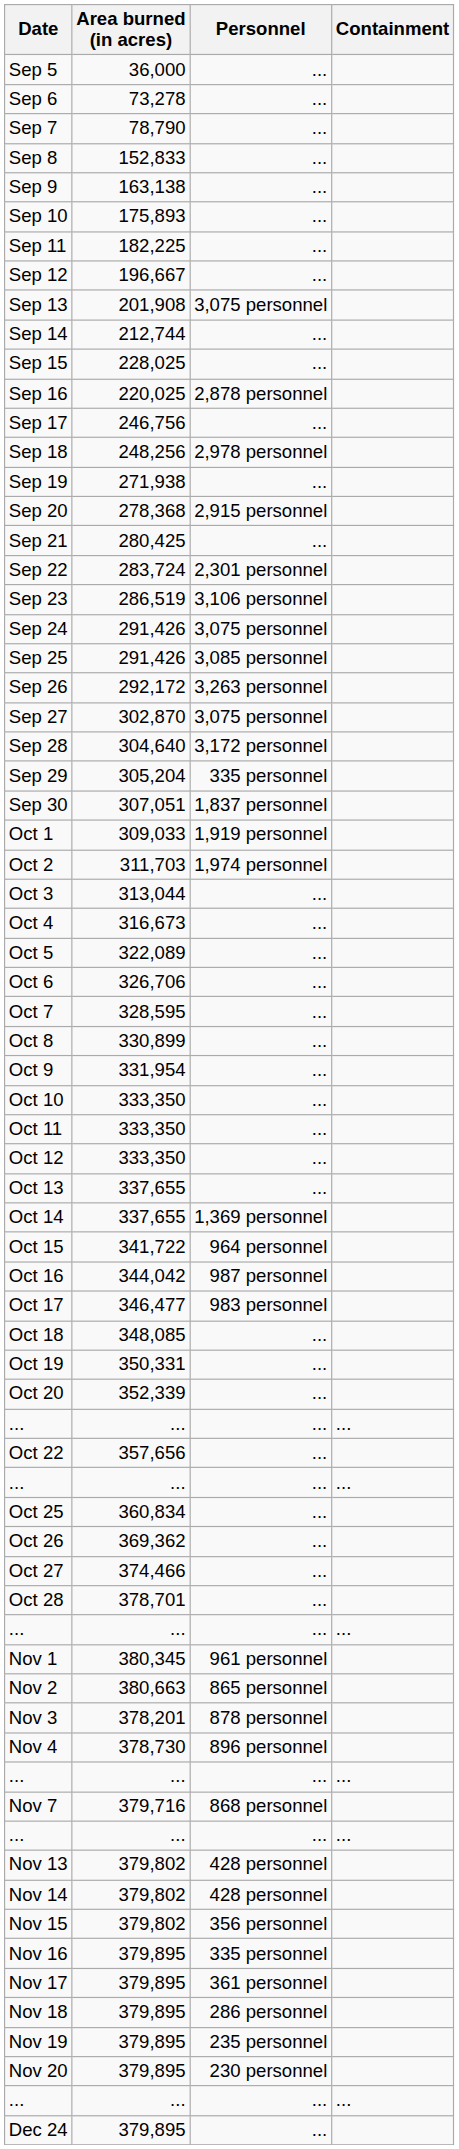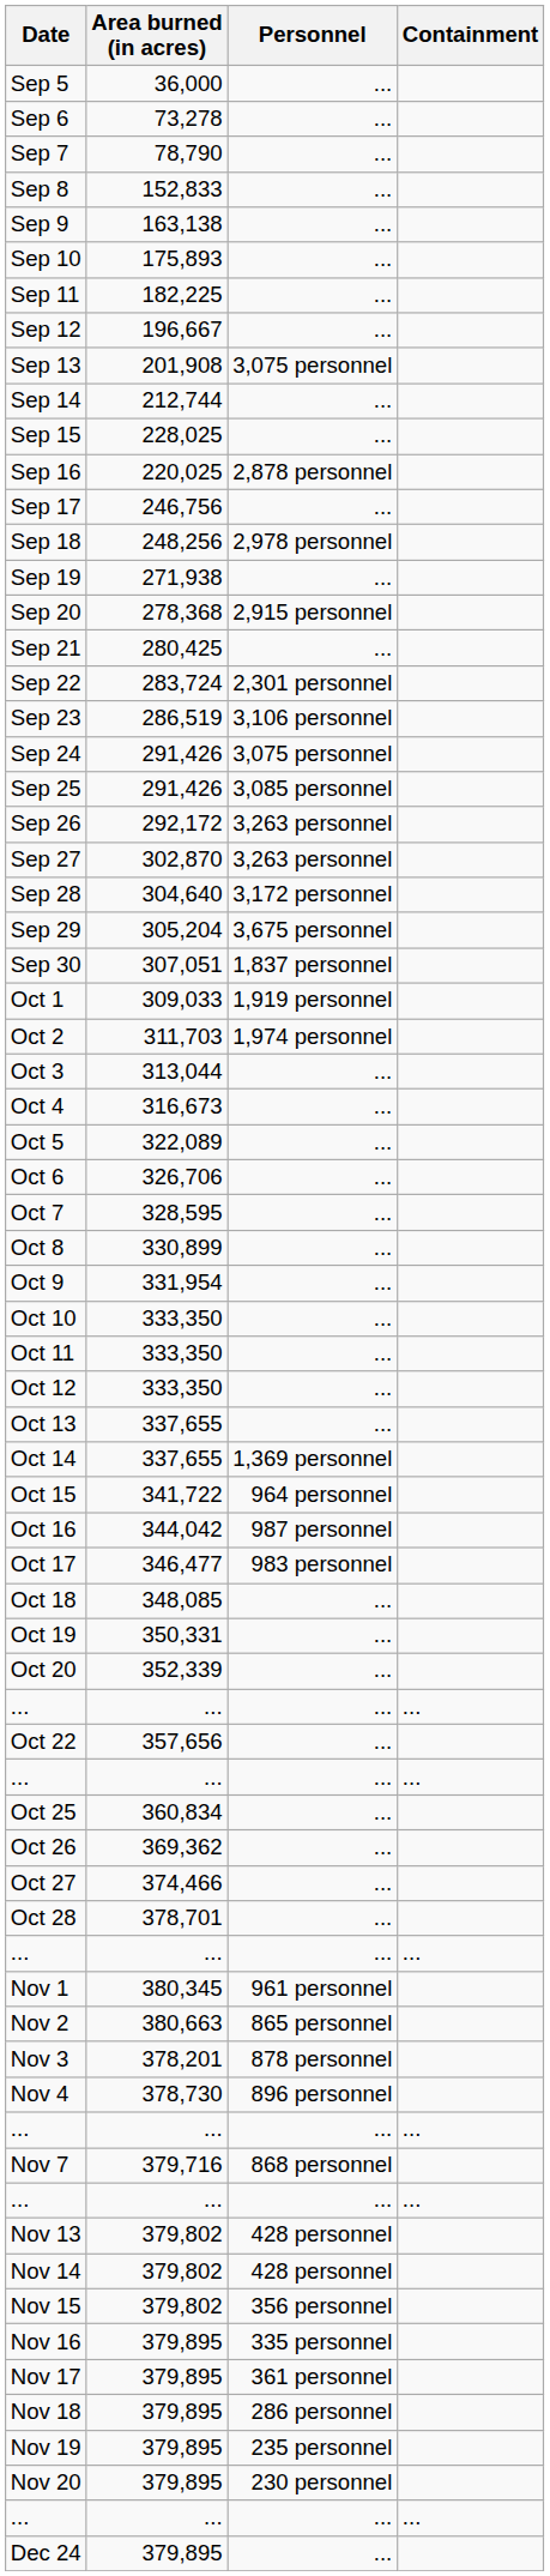 <table class="wikitable" style="text-align: right;">
 <tr>
 <th>Date</th>
 <th>Area burned<br>(in acres)</th>
 <th>Personnel</th>
 <th>Containment</th>
 </tr>
 <tr>
 <td style="text-align: left;">Sep 5</td>
 <td>36,000</td>
 <td>...</td>
 <td style="text-align: left;"></td>
 </tr>
 <tr>
 <td style="text-align: left;">Sep 6</td>
 <td>73,278</td>
 <td>...</td>
 <td style="text-align: left;"></td>
 </tr>
 <tr>
 <td style="text-align: left;">Sep 7</td>
 <td>78,790</td>
 <td>...</td>
 <td style="text-align: left;"></td>
 </tr>
 <tr>
 <td style="text-align: left;">Sep 8</td>
 <td>152,833</td>
 <td>...</td>
 <td style="text-align: left;"></td>
 </tr>
 <tr>
 <td style="text-align: left;">Sep 9</td>
 <td>163,138</td>
 <td>...</td>
 <td style="text-align: left;"></td>
 </tr>
 <tr>
 <td style="text-align: left;">Sep 10</td>
 <td>175,893</td>
 <td>...</td>
 <td style="text-align: left;"></td>
 </tr>
 <tr>
 <td style="text-align: left;">Sep 11</td>
 <td>182,225</td>
 <td>...</td>
 <td style="text-align: left;"></td>
 </tr>
 <tr>
 <td style="text-align: left;">Sep 12</td>
 <td>196,667</td>
 <td>...</td>
 <td style="text-align: left;"></td>
 </tr>
 <tr>
 <td style="text-align: left;">Sep 13</td>
 <td>201,908</td>
 <td>3,075 personnel</td>
 <td style="text-align: left;"></td>
 </tr>
 <tr>
 <td style="text-align: left;">Sep 14</td>
 <td>212,744</td>
 <td>...</td>
 <td style="text-align: left;"></td>
 </tr>
 <tr>
 <td style="text-align: left;">Sep 15</td>
 <td>228,025</td>
 <td>...</td>
 <td style="text-align: left;"></td>
 </tr>
 <tr>
 <td style="text-align: left;">Sep 16</td>
 <td>220,025</td>
 <td>2,878 personnel</td>
 <td style="text-align: left;"></td>
 </tr>
 <tr>
 <td style="text-align: left;">Sep 17</td>
 <td>246,756</td>
 <td>...</td>
 <td style="text-align: left;"></td>
 </tr>
 <tr>
 <td style="text-align: left;">Sep 18</td>
 <td>248,256</td>
 <td>2,978 personnel</td>
 <td style="text-align: left;"></td>
 </tr>
 <tr>
 <td style="text-align: left;">Sep 19</td>
 <td>271,938</td>
 <td>...</td>
 <td style="text-align: left;"></td>
 </tr>
 <tr>
 <td style="text-align: left;">Sep 20</td>
 <td>278,368</td>
 <td>2,915 personnel</td>
 <td style="text-align: left;"></td>
 </tr>
 <tr>
 <td style="text-align: left;">Sep 21</td>
 <td>280,425</td>
 <td>...</td>
 <td style="text-align: left;"></td>
 </tr>
 <tr>
 <td style="text-align: left;">Sep 22</td>
 <td>283,724</td>
 <td>2,301 personnel</td>
 <td style="text-align: left;"></td>
 </tr>
 <tr>
 <td style="text-align: left;">Sep 23</td>
 <td>286,519</td>
 <td>3,106 personnel</td>
 <td style="text-align: left;"></td>
 </tr>
 <tr>
 <td style="text-align: left;">Sep 24</td>
 <td>291,426</td>
 <td>3,075 personnel</td>
 <td style="text-align: left;"></td>
 </tr>
 <tr>
 <td style="text-align: left;">Sep 25</td>
 <td>291,426</td>
 <td>3,085 personnel</td>
 <td style="text-align: left;"></td>
 </tr>
 <tr>
 <td style="text-align: left;">Sep 26</td>
 <td>292,172</td>
 <td>3,263 personnel</td>
 <td style="text-align: left;"></td>
 </tr>
 <tr>
 <td style="text-align: left;">Sep 27</td>
 <td>302,870</td>
-<td>3,075 personnel</td>
+<td>3,263 personnel</td>
 <td style="text-align: left;"></td>
 </tr>
 <tr>
 <td style="text-align: left;">Sep 28</td>
 <td>304,640</td>
 <td>3,172 personnel</td>
 <td style="text-align: left;"></td>
 </tr>
 <tr>
 <td style="text-align: left;">Sep 29</td>
 <td>305,204</td>
-<td>335 personnel</td>
+<td>3,675 personnel</td>
 <td style="text-align: left;"></td>
 </tr>
 <tr>
 <td style="text-align: left;">Sep 30</td>
 <td>307,051</td>
 <td>1,837 personnel</td>
 <td style="text-align: left;"></td>
 </tr>
 <tr>
 <td style="text-align: left;">Oct 1</td>
 <td>309,033</td>
 <td>1,919 personnel</td>
 <td style="text-align: left;"></td>
 </tr>
 <tr>
 <td style="text-align: left;">Oct 2</td>
 <td>311,703</td>
 <td>1,974 personnel</td>
 <td style="text-align: left;"></td>
 </tr>
 <tr>
 <td style="text-align: left;">Oct 3</td>
 <td>313,044</td>
 <td>...</td>
 <td style="text-align: left;"></td>
 </tr>
 <tr>
 <td style="text-align: left;">Oct 4</td>
 <td>316,673</td>
 <td>...</td>
 <td style="text-align: left;"></td>
 </tr>
 <tr>
 <td style="text-align: left;">Oct 5</td>
 <td>322,089</td>
 <td>...</td>
 <td style="text-align: left;"></td>
 </tr>
 <tr>
 <td style="text-align: left;">Oct 6</td>
 <td>326,706</td>
 <td>...</td>
 <td style="text-align: left;"></td>
 </tr>
 <tr>
 <td style="text-align: left;">Oct 7</td>
 <td>328,595</td>
 <td>...</td>
 <td style="text-align: left;"></td>
 </tr>
 <tr>
 <td style="text-align: left;">Oct 8</td>
 <td>330,899</td>
 <td>...</td>
 <td style="text-align: left;"></td>
 </tr>
 <tr>
 <td style="text-align: left;">Oct 9</td>
 <td>331,954</td>
 <td>...</td>
 <td style="text-align: left;"></td>
 </tr>
 <tr>
 <td style="text-align: left;">Oct 10</td>
 <td>333,350</td>
 <td>...</td>
 <td style="text-align: left;"></td>
 </tr>
 <tr>
 <td style="text-align: left;">Oct 11</td>
 <td>333,350</td>
 <td>...</td>
 <td style="text-align: left;"></td>
 </tr>
 <tr>
 <td style="text-align: left;">Oct 12</td>
 <td>333,350</td>
 <td>...</td>
 <td style="text-align: left;"></td>
 </tr>
 <tr>
 <td style="text-align: left;">Oct 13</td>
 <td>337,655</td>
 <td>...</td>
 <td style="text-align: left;"></td>
 </tr>
 <tr>
 <td style="text-align: left;">Oct 14</td>
 <td>337,655</td>
 <td>1,369 personnel</td>
 <td style="text-align: left;"></td>
 </tr>
 <tr>
 <td style="text-align: left;">Oct 15</td>
 <td>341,722</td>
 <td>964 personnel</td>
 <td style="text-align: left;"></td>
 </tr>
 <tr>
 <td style="text-align: left;">Oct 16</td>
 <td>344,042</td>
 <td>987 personnel</td>
 <td style="text-align: left;"></td>
 </tr>
 <tr>
 <td style="text-align: left;">Oct 17</td>
 <td>346,477</td>
 <td>983 personnel</td>
 <td style="text-align: left;"></td>
 </tr>
 <tr>
 <td style="text-align: left;">Oct 18</td>
 <td>348,085</td>
 <td>...</td>
 <td style="text-align: left;"></td>
 </tr>
 <tr>
 <td style="text-align: left;">Oct 19</td>
 <td>350,331</td>
 <td>...</td>
 <td style="text-align: left;"></td>
 </tr>
 <tr>
 <td style="text-align: left;">Oct 20</td>
 <td>352,339</td>
 <td>...</td>
 <td style="text-align: left;"></td>
 </tr>
 <tr>
 <td style="text-align: left;">...</td>
 <td>...</td>
 <td>...</td>
 <td style="text-align: left;">...</td>
 </tr>
 <tr>
 <td style="text-align: left;">Oct 22</td>
 <td>357,656</td>
 <td>...</td>
 <td style="text-align: left;"></td>
 </tr>
 <tr>
 <td style="text-align: left;">...</td>
 <td>...</td>
 <td>...</td>
 <td style="text-align: left;">...</td>
 </tr>
 <tr>
 <td style="text-align: left;">Oct 25</td>
 <td>360,834</td>
 <td>...</td>
 <td style="text-align: left;"></td>
 </tr>
 <tr>
 <td style="text-align: left;">Oct 26</td>
 <td>369,362</td>
 <td>...</td>
 <td style="text-align: left;"></td>
 </tr>
 <tr>
 <td style="text-align: left;">Oct 27</td>
 <td>374,466</td>
 <td>...</td>
 <td style="text-align: left;"></td>
 </tr>
 <tr>
 <td style="text-align: left;">Oct 28</td>
 <td>378,701</td>
 <td>...</td>
 <td style="text-align: left;"></td>
 </tr>
 <tr>
 <td style="text-align: left;">...</td>
 <td>...</td>
 <td>...</td>
 <td style="text-align: left;">...</td>
 </tr>
 <tr>
 <td style="text-align: left;">Nov 1</td>
 <td>380,345</td>
 <td>961 personnel</td>
 <td style="text-align: left;"></td>
 </tr>
 <tr>
 <td style="text-align: left;">Nov 2</td>
 <td>380,663</td>
 <td>865 personnel</td>
 <td style="text-align: left;"></td>
 </tr>
 <tr>
 <td style="text-align: left;">Nov 3</td>
 <td>378,201</td>
 <td>878 personnel</td>
 <td style="text-align: left;"></td>
 </tr>
 <tr>
 <td style="text-align: left;">Nov 4</td>
 <td>378,730</td>
 <td>896 personnel</td>
 <td style="text-align: left;"></td>
 </tr>
 <tr>
 <td style="text-align: left;">...</td>
 <td>...</td>
 <td>...</td>
 <td style="text-align: left;">...</td>
 </tr>
 <tr>
 <td style="text-align: left;">Nov 7</td>
 <td>379,716</td>
 <td>868 personnel</td>
 <td style="text-align: left;"></td>
 </tr>
 <tr>
 <td style="text-align: left;">...</td>
 <td>...</td>
 <td>...</td>
 <td style="text-align: left;">...</td>
 </tr>
 <tr>
 <td style="text-align: left;">Nov 13</td>
 <td>379,802</td>
 <td>428 personnel</td>
 <td style="text-align: left;"></td>
 </tr>
 <tr>
 <td style="text-align: left;">Nov 14</td>
 <td>379,802</td>
 <td>428 personnel</td>
 <td style="text-align: left;"></td>
 </tr>
 <tr>
 <td style="text-align: left;">Nov 15</td>
 <td>379,802</td>
 <td>356 personnel</td>
 <td style="text-align: left;"></td>
 </tr>
 <tr>
 <td style="text-align: left;">Nov 16</td>
 <td>379,895</td>
 <td>335 personnel</td>
 <td style="text-align: left;"></td>
 </tr>
 <tr>
 <td style="text-align: left;">Nov 17</td>
 <td>379,895</td>
 <td>361 personnel</td>
 <td style="text-align: left;"></td>
 </tr>
 <tr>
 <td style="text-align: left;">Nov 18</td>
 <td>379,895</td>
 <td>286 personnel</td>
 <td style="text-align: left;"></td>
 </tr>
 <tr>
 <td style="text-align: left;">Nov 19</td>
 <td>379,895</td>
 <td>235 personnel</td>
 <td style="text-align: left;"></td>
 </tr>
 <tr>
 <td style="text-align: left;">Nov 20</td>
 <td>379,895</td>
 <td>230 personnel</td>
 <td style="text-align: left;"></td>
 </tr>
 <tr>
 <td style="text-align: left;">...</td>
 <td>...</td>
 <td>...</td>
 <td style="text-align: left;">...</td>
 </tr>
 <tr>
 <td style="text-align: left;">Dec 24</td>
 <td>379,895</td>
 <td>...</td>
 <td style="text-align: left;"></td>
 </tr>
 </table>
